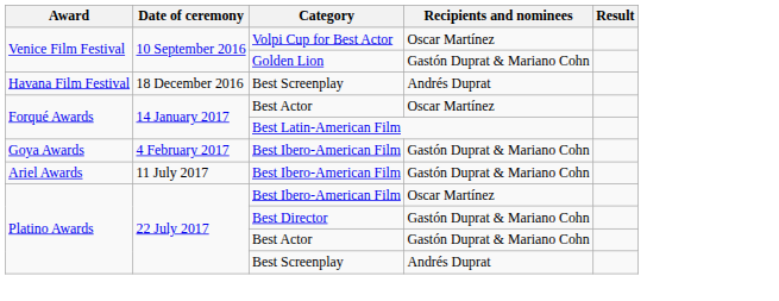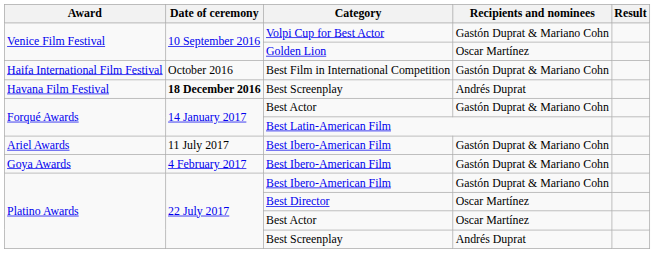 <table class="wikitable">
 <tr style="background:#ccc; text-align:center;">
 <th>Award</th>
 <th>Date of ceremony</th>
 <th>Category</th>
 <th>Recipients and nominees</th>
 <th>Result</th>
 </tr>
 <tr>
 <td rowspan=2><a href='#'>Venice Film Festival</a></td>
 <td rowspan=2><a href='#'>10 September 2016</a></td>
 <td><a href='#'>Volpi Cup for Best Actor</a></td>
+<td>Gastón Duprat & Mariano Cohn</td>
+<td></td>
+</tr>
+<tr>
+<td><a href='#'>Golden Lion</a></td>
 <td>Oscar Martínez</td>
 <td></td>
 </tr>
 <tr>
-<td><a href='#'>Golden Lion</a></td>
+<td><a href='#'>Haifa International Film Festival</a></td>
+<td>October 2016</td>
+<td>Best Film in International Competition</td>
 <td>Gastón Duprat & Mariano Cohn</td>
 <td></td>
 </tr>
 <tr>
 <td><a href='#'>Havana Film Festival</a></td>
-<td>18 December 2016</td>
+<td><strong>18 December 2016</strong></td>
 <td>Best Screenplay</td>
 <td>Andrés Duprat</td>
 <td></td>
 </tr>
 <tr>
 <td rowspan = "2"><a href='#'>Forqué Awards</a></td>
 <td rowspan = "2"><a href='#'>14 January 2017</a></td>
 <td>Best Actor</td>
-<td>Oscar Martínez</td>
+<td>Gastón Duprat & Mariano Cohn</td>
 <td></td>
 </tr>
 <tr>
 <td colspan ="2"><a href='#'>Best Latin-American Film</a></td>
+<td></td>
+</tr>
+<tr>
+<td><a href='#'>Ariel Awards</a></td>
+<td>11 July 2017</td>
+<td><a href='#'>Best Ibero-American Film</a></td>
+<td>Gastón Duprat & Mariano Cohn</td>
 <td></td>
 </tr>
 <tr>
 <td><a href='#'>Goya Awards</a></td>
 <td><a href='#'>4 February 2017</a></td>
 <td><a href='#'>Best Ibero-American Film</a></td>
 <td>Gastón Duprat & Mariano Cohn</td>
 <td></td>
 </tr>
 <tr>
-<td><a href='#'>Ariel Awards</a></td>
-<td>11 July 2017</td>
+<td rowspan=4><a href='#'>Platino Awards</a></td>
+<td rowspan=4><a href='#'>22 July 2017</a></td>
 <td><a href='#'>Best Ibero-American Film</a></td>
 <td>Gastón Duprat & Mariano Cohn</td>
 <td></td>
 </tr>
 <tr>
-<td rowspan=4><a href='#'>Platino Awards</a></td>
-<td rowspan=4><a href='#'>22 July 2017</a></td>
-<td><a href='#'>Best Ibero-American Film</a></td>
+<td><a href='#'>Best Director</a></td>
 <td>Oscar Martínez</td>
 <td></td>
 </tr>
 <tr>
-<td><a href='#'>Best Director</a></td>
-<td>Gastón Duprat & Mariano Cohn</td>
-<td></td>
-</tr>
-<tr>
 <td>Best Actor</td>
-<td>Gastón Duprat & Mariano Cohn</td>
+<td>Oscar Martínez</td>
 <td></td>
 </tr>
 <tr>
 <td>Best Screenplay</td>
 <td>Andrés Duprat</td>
 <td></td>
 </tr>
 </table>
